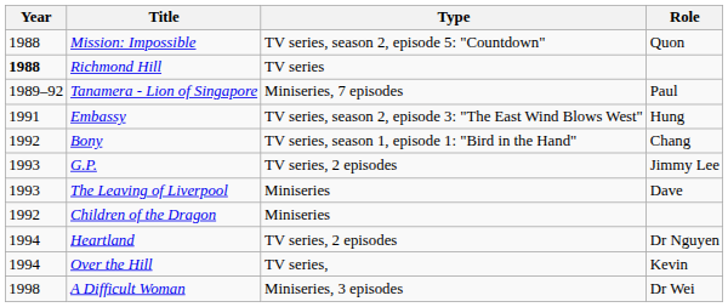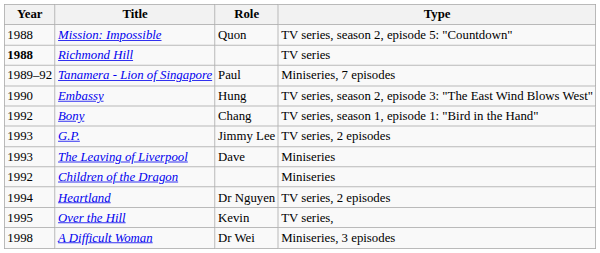 <table class="wikitable">
 <tr>
 <th>Year</th>
 <th>Title</th>
+<th>Role</th>
 <th>Type</th>
-<th>Role</th>
 </tr>
 <tr>
 <td>1988</td>
 <td><em><a href='#'>Mission: Impossible</a></em></td>
+<td>Quon</td>
 <td>TV series, season 2, episode 5: "Countdown"</td>
-<td>Quon</td>
 </tr>
 <tr>
 <td><strong>1988</strong></td>
 <td><em><a href='#'>Richmond Hill</a></em></td>
+<td></td>
 <td>TV series</td>
-<td></td>
 </tr>
 <tr>
 <td>1989–92</td>
 <td><em><a href='#'>Tanamera - Lion of Singapore</a></em></td>
+<td>Paul</td>
 <td>Miniseries, 7 episodes</td>
-<td>Paul</td>
 </tr>
 <tr>
-<td>1991</td>
+<td>1990</td>
 <td><em><a href='#'>Embassy</a></em></td>
+<td>Hung</td>
 <td>TV series, season 2, episode 3: "The East Wind Blows West"</td>
-<td>Hung</td>
 </tr>
 <tr>
 <td>1992</td>
 <td><em><a href='#'>Bony</a></em></td>
+<td>Chang</td>
 <td>TV series, season 1, episode 1: "Bird in the Hand"</td>
-<td>Chang</td>
 </tr>
 <tr>
 <td>1993</td>
 <td><em><a href='#'>G.P.</a></em></td>
+<td>Jimmy Lee</td>
 <td>TV series, 2 episodes</td>
-<td>Jimmy Lee</td>
 </tr>
 <tr>
 <td>1993</td>
 <td><em><a href='#'>The Leaving of Liverpool</a></em></td>
+<td>Dave</td>
 <td>Miniseries</td>
-<td>Dave</td>
 </tr>
 <tr>
 <td>1992</td>
 <td><em><a href='#'>Children of the Dragon</a></em></td>
+<td></td>
 <td>Miniseries</td>
-<td></td>
 </tr>
 <tr>
 <td>1994</td>
 <td><em><a href='#'>Heartland</a></em></td>
+<td>Dr Nguyen</td>
 <td>TV series, 2 episodes</td>
-<td>Dr Nguyen</td>
 </tr>
 <tr>
-<td>1994</td>
+<td>1995</td>
 <td><em><a href='#'>Over the Hill</a></em></td>
+<td>Kevin</td>
 <td>TV series,</td>
-<td>Kevin</td>
 </tr>
 <tr>
 <td>1998</td>
 <td><em><a href='#'>A Difficult Woman</a></em></td>
+<td>Dr Wei</td>
 <td>Miniseries, 3 episodes</td>
-<td>Dr Wei</td>
 </tr>
 </table>
